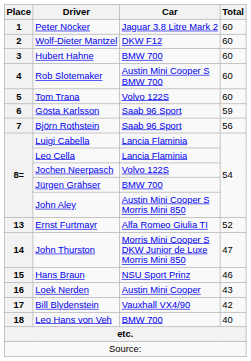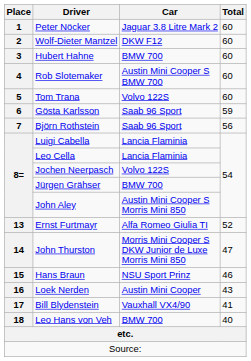 <table class="wikitable" style="font-size: 90%;">
 <tr>
 <th>Place</th>
 <th>Driver</th>
 <th>Car</th>
 <th>Total</th>
 </tr>
 <tr>
 <th>1</th>
 <td> <a href='#'>Peter Nöcker</a></td>
 <td><a href='#'>Jaguar 3.8 Litre Mark 2</a></td>
 <td>60</td>
 </tr>
 <tr>
 <th>2</th>
 <td> <a href='#'>Wolf-Dieter Mantzel</a></td>
 <td><a href='#'>DKW F12</a></td>
 <td>60</td>
 </tr>
 <tr>
 <th>3</th>
 <td> <a href='#'>Hubert Hahne</a></td>
 <td><a href='#'>BMW 700</a></td>
 <td>60</td>
 </tr>
 <tr>
 <th>4</th>
 <td> <a href='#'>Rob Slotemaker</a></td>
 <td><a href='#'>Austin Mini Cooper S</a><br><a href='#'>BMW 700</a></td>
 <td>60</td>
 </tr>
 <tr>
 <th>5</th>
 <td> <a href='#'>Tom Trana</a></td>
 <td><a href='#'>Volvo 122S</a></td>
 <td>60</td>
 </tr>
 <tr>
 <th>6</th>
 <td> <a href='#'>Gösta Karlsson</a></td>
 <td><a href='#'>Saab 96 Sport</a></td>
 <td>59</td>
 </tr>
 <tr>
 <th>7</th>
 <td> <a href='#'>Björn Rothstein</a></td>
 <td><a href='#'>Saab 96 Sport</a></td>
 <td>56</td>
 </tr>
 <tr>
 <th rowspan=5>8=</th>
 <td> <a href='#'>Luigi Cabella</a></td>
 <td><a href='#'>Lancia Flaminia</a></td>
 <td rowspan=5>54</td>
 </tr>
 <tr>
 <td> <a href='#'>Leo Cella</a></td>
 <td><a href='#'>Lancia Flaminia</a></td>
 </tr>
 <tr>
 <td> <a href='#'>Jochen Neerpasch</a></td>
 <td><a href='#'>Volvo 122S</a></td>
 </tr>
 <tr>
 <td> <a href='#'>Jürgen Grähser</a></td>
 <td><a href='#'>BMW 700</a></td>
 </tr>
 <tr>
 <td> <a href='#'>John Aley</a></td>
 <td><a href='#'>Austin Mini Cooper S</a><br><a href='#'>Morris Mini 850</a></td>
 </tr>
 <tr>
 <th>13</th>
 <td> <a href='#'>Ernst Furtmayr</a></td>
 <td><a href='#'>Alfa Romeo Giulia TI</a></td>
 <td>52</td>
 </tr>
 <tr>
 <th>14</th>
 <td> <a href='#'>John Thurston</a></td>
 <td><a href='#'>Morris Mini Cooper S</a><br><a href='#'>DKW Junior de Luxe</a><br><a href='#'>Morris Mini 850</a></td>
 <td>47</td>
 </tr>
 <tr>
 <th>15</th>
 <td> <a href='#'>Hans Braun</a></td>
 <td><a href='#'>NSU Sport Prinz</a></td>
 <td>46</td>
 </tr>
 <tr>
 <th>16</th>
 <td> <a href='#'>Loek Nerden</a></td>
 <td><a href='#'>Austin Mini Cooper</a></td>
 <td>43</td>
 </tr>
 <tr>
 <th>17</th>
 <td> <a href='#'>Bill Blydenstein</a></td>
 <td><a href='#'>Vauxhall VX4/90</a></td>
-<td>42</td>
+<td>41</td>
 </tr>
 <tr>
 <th>18</th>
 <td> <a href='#'>Leo Hans von Veh</a></td>
 <td><a href='#'>BMW 700</a></td>
 <td>40</td>
 </tr>
 <tr>
 <th colspan=4 aligh=left>etc.</th>
 </tr>
 <tr>
 <td colspan="4" style="text-align:center;">Source:</td>
 </tr>
 </table>
